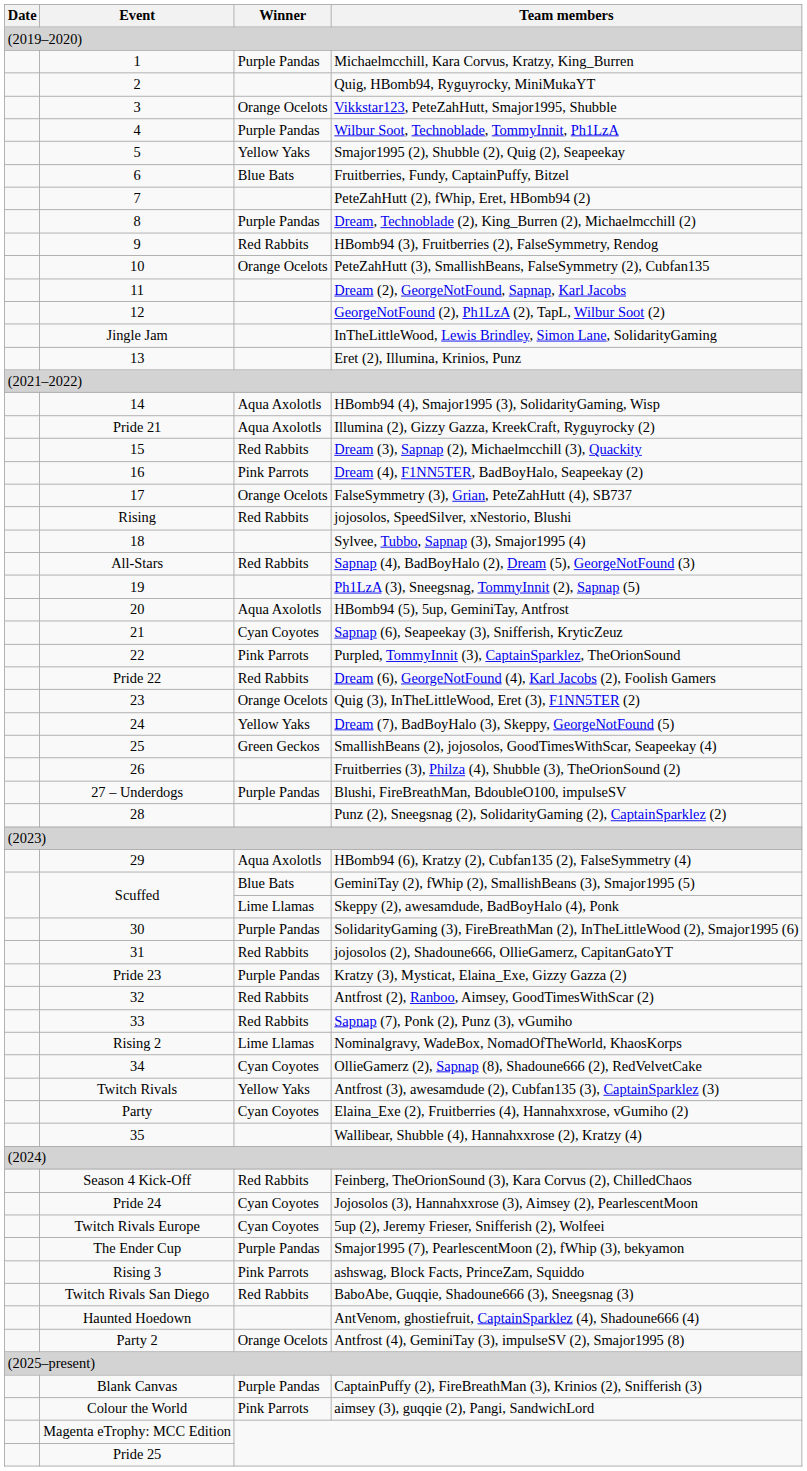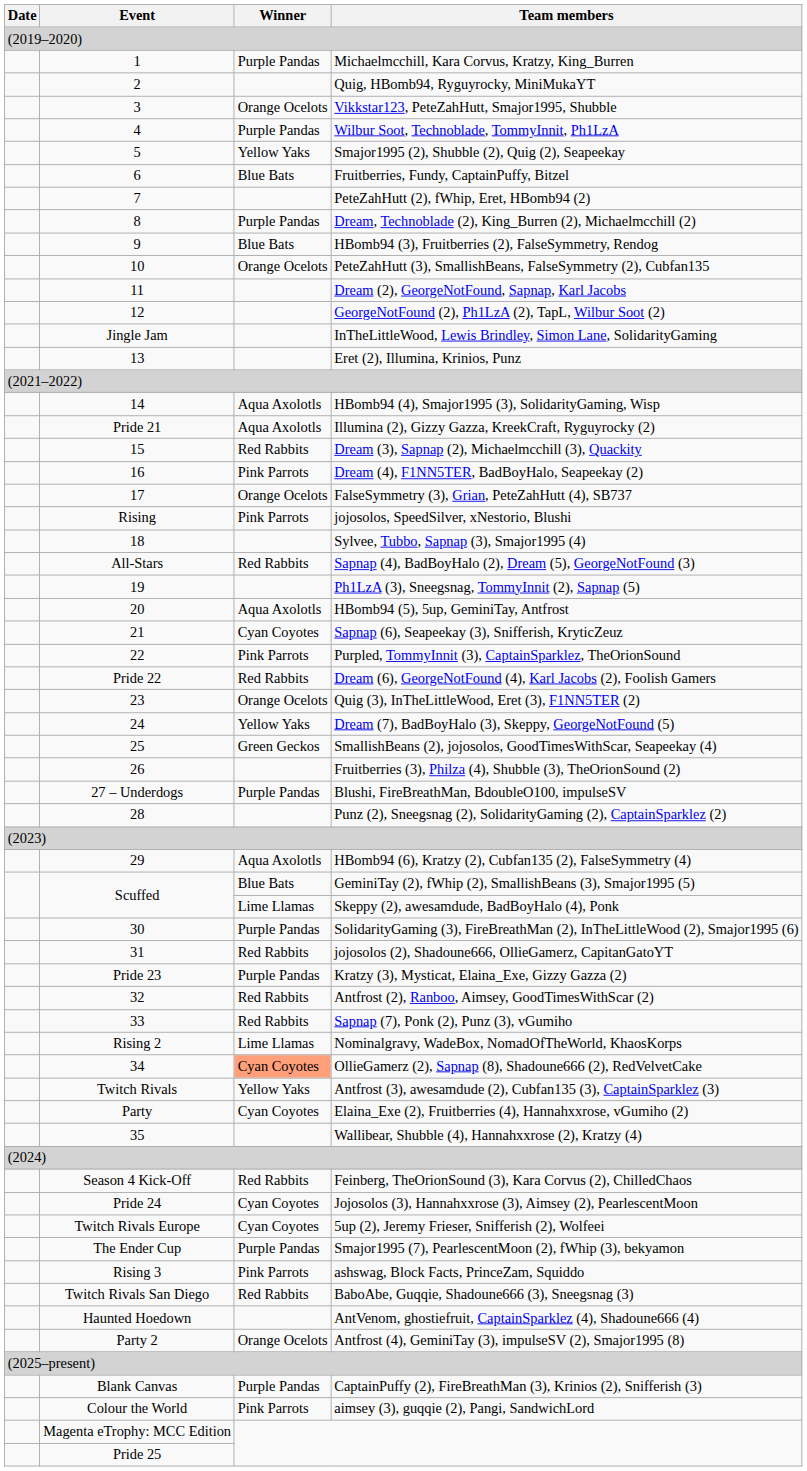 <table class="sortable wikitable">
 <tr>
 <th>Date</th>
 <th>Event</th>
 <th>Winner</th>
 <th class="unsortable">Team members</th>
 </tr>
 <tr>
 <td colspan=4 style="background:#d3d3d3;"> (2019–2020)</td>
 </tr>
 <tr>
 <td></td>
 <td style="text-align: center;">1</td>
 <td>Purple Pandas</td>
 <td>Michaelmcchill, Kara Corvus, Kratzy, King_Burren</td>
 </tr>
 <tr>
 <td></td>
 <td style="text-align: center;">2</td>
 <td></td>
 <td>Quig, HBomb94, Ryguyrocky, MiniMukaYT</td>
 </tr>
 <tr>
 <td></td>
 <td style="text-align: center;">3</td>
 <td>Orange Ocelots</td>
 <td><a href='#'>Vikkstar123</a>, PeteZahHutt, Smajor1995, Shubble</td>
 </tr>
 <tr>
 <td></td>
 <td style="text-align: center;">4</td>
 <td>Purple Pandas</td>
 <td><a href='#'>Wilbur Soot</a>, <a href='#'>Technoblade</a>, <a href='#'>TommyInnit</a>, <a href='#'>Ph1LzA</a></td>
 </tr>
 <tr>
 <td></td>
 <td style="text-align: center;">5</td>
 <td>Yellow Yaks</td>
 <td>Smajor1995 (2), Shubble (2), Quig (2), Seapeekay</td>
 </tr>
 <tr>
 <td></td>
 <td style="text-align: center;">6</td>
 <td>Blue Bats</td>
 <td>Fruitberries, Fundy, CaptainPuffy, Bitzel</td>
 </tr>
 <tr>
 <td></td>
 <td style="text-align: center;">7</td>
 <td></td>
 <td>PeteZahHutt (2), fWhip, Eret, HBomb94 (2)</td>
 </tr>
 <tr>
 <td></td>
 <td style="text-align: center;">8</td>
 <td>Purple Pandas</td>
 <td><a href='#'>Dream</a>, <a href='#'>Technoblade</a> (2), King_Burren (2), Michaelmcchill (2)</td>
 </tr>
 <tr>
 <td></td>
 <td style="text-align: center;">9</td>
-<td>Red Rabbits</td>
+<td>Blue Bats</td>
 <td>HBomb94 (3), Fruitberries (2), FalseSymmetry, Rendog</td>
 </tr>
 <tr>
 <td></td>
 <td style="text-align: center;">10</td>
 <td>Orange Ocelots</td>
 <td>PeteZahHutt (3), SmallishBeans, FalseSymmetry (2), Cubfan135</td>
 </tr>
 <tr>
 <td></td>
 <td style="text-align: center;">11</td>
 <td></td>
 <td><a href='#'>Dream</a> (2), <a href='#'>GeorgeNotFound</a>, <a href='#'>Sapnap</a>, <a href='#'>Karl Jacobs</a></td>
 </tr>
 <tr>
 <td></td>
 <td style="text-align: center;">12</td>
 <td></td>
 <td><a href='#'>GeorgeNotFound</a> (2), <a href='#'>Ph1LzA</a> (2), TapL, <a href='#'>Wilbur Soot</a> (2)</td>
 </tr>
 <tr>
 <td></td>
 <td style="text-align: center;">Jingle Jam</td>
 <td></td>
 <td>InTheLittleWood, <a href='#'>Lewis Brindley</a>, <a href='#'>Simon Lane</a>, SolidarityGaming</td>
 </tr>
 <tr>
 <td></td>
 <td style="text-align: center;">13</td>
 <td></td>
 <td>Eret (2), Illumina, Krinios, Punz</td>
 </tr>
 <tr>
 <td colspan=4 style="background:#d3d3d3;"> (2021–2022)</td>
 </tr>
 <tr>
 <td></td>
 <td style="text-align: center;">14</td>
 <td>Aqua Axolotls</td>
 <td>HBomb94 (4), Smajor1995 (3), SolidarityGaming, Wisp</td>
 </tr>
 <tr>
 <td></td>
 <td style="text-align: center;">Pride 21</td>
 <td>Aqua Axolotls</td>
 <td>Illumina (2), Gizzy Gazza, KreekCraft, Ryguyrocky (2)</td>
 </tr>
 <tr>
 <td></td>
 <td style="text-align: center;">15</td>
 <td>Red Rabbits</td>
 <td><a href='#'>Dream</a> (3), <a href='#'>Sapnap</a> (2), Michaelmcchill (3), <a href='#'>Quackity</a></td>
 </tr>
 <tr>
 <td></td>
 <td style="text-align: center;">16</td>
 <td>Pink Parrots</td>
 <td><a href='#'>Dream</a> (4), <a href='#'>F1NN5TER</a>, BadBoyHalo, Seapeekay (2)</td>
 </tr>
 <tr>
 <td></td>
 <td style="text-align: center;">17</td>
 <td>Orange Ocelots</td>
 <td>FalseSymmetry (3), <a href='#'>Grian</a>, PeteZahHutt (4), SB737</td>
 </tr>
 <tr>
 <td></td>
 <td style="text-align: center;">Rising</td>
-<td>Red Rabbits</td>
+<td>Pink Parrots</td>
 <td>jojosolos, SpeedSilver, xNestorio, Blushi</td>
 </tr>
 <tr>
 <td></td>
 <td style="text-align: center;">18</td>
 <td></td>
 <td>Sylvee, <a href='#'>Tubbo</a>, <a href='#'>Sapnap</a> (3), Smajor1995 (4)</td>
 </tr>
 <tr>
 <td></td>
 <td style="text-align: center;">All-Stars</td>
 <td>Red Rabbits</td>
 <td><a href='#'>Sapnap</a> (4), BadBoyHalo (2), <a href='#'>Dream</a> (5), <a href='#'>GeorgeNotFound</a> (3)</td>
 </tr>
 <tr>
 <td></td>
 <td style="text-align: center;">19</td>
 <td></td>
 <td><a href='#'>Ph1LzA</a> (3), Sneegsnag, <a href='#'>TommyInnit</a> (2), <a href='#'>Sapnap</a> (5)</td>
 </tr>
 <tr>
 <td></td>
 <td style="text-align: center;">20</td>
 <td>Aqua Axolotls</td>
 <td>HBomb94 (5), 5up, GeminiTay, Antfrost</td>
 </tr>
 <tr>
 <td></td>
 <td style="text-align: center;">21</td>
 <td>Cyan Coyotes</td>
 <td><a href='#'>Sapnap</a> (6), Seapeekay (3), Snifferish, KryticZeuz</td>
 </tr>
 <tr>
 <td></td>
 <td style="text-align: center;">22</td>
 <td>Pink Parrots</td>
 <td>Purpled, <a href='#'>TommyInnit</a> (3), <a href='#'>CaptainSparklez</a>, TheOrionSound</td>
 </tr>
 <tr>
 <td></td>
 <td style="text-align: center;">Pride 22</td>
 <td>Red Rabbits</td>
 <td><a href='#'>Dream</a> (6), <a href='#'>GeorgeNotFound</a> (4), <a href='#'>Karl Jacobs</a> (2), Foolish Gamers</td>
 </tr>
 <tr>
 <td></td>
 <td style="text-align: center;">23</td>
 <td>Orange Ocelots</td>
 <td>Quig (3), InTheLittleWood, Eret (3), <a href='#'>F1NN5TER</a> (2)</td>
 </tr>
 <tr>
 <td></td>
 <td style="text-align: center;">24</td>
 <td>Yellow Yaks</td>
 <td><a href='#'>Dream</a> (7), BadBoyHalo (3), Skeppy, <a href='#'>GeorgeNotFound</a> (5)</td>
 </tr>
 <tr>
 <td></td>
 <td style="text-align: center;">25</td>
 <td>Green Geckos</td>
 <td>SmallishBeans (2), jojosolos, GoodTimesWithScar, Seapeekay (4)</td>
 </tr>
 <tr>
 <td></td>
 <td style="text-align: center;">26</td>
 <td></td>
 <td>Fruitberries (3), <a href='#'>Philza</a> (4), Shubble (3), TheOrionSound (2)</td>
 </tr>
 <tr>
 <td></td>
 <td style="text-align: center;">27 – Underdogs</td>
 <td>Purple Pandas</td>
 <td>Blushi, FireBreathMan, BdoubleO100, impulseSV</td>
 </tr>
 <tr>
 <td></td>
 <td style="text-align: center;">28</td>
 <td></td>
 <td>Punz (2), Sneegsnag (2), SolidarityGaming (2), <a href='#'>CaptainSparklez</a> (2)</td>
 </tr>
 <tr>
 <td colspan=4 style="background:#d3d3d3;"> (2023)</td>
 </tr>
 <tr>
 <td></td>
 <td style="text-align: center;">29</td>
 <td>Aqua Axolotls</td>
 <td>HBomb94 (6), Kratzy (2), Cubfan135 (2), FalseSymmetry (4)</td>
 </tr>
 <tr>
 <td rowspan=2></td>
 <td style="text-align: center;" rowspan=2>Scuffed</td>
 <td>Blue Bats</td>
 <td>GeminiTay (2), fWhip (2), SmallishBeans (3), Smajor1995 (5)</td>
 </tr>
 <tr>
 <td>Lime Llamas</td>
 <td>Skeppy (2), awesamdude, BadBoyHalo (4), Ponk</td>
 </tr>
 <tr>
 <td></td>
 <td style="text-align: center;">30</td>
 <td>Purple Pandas</td>
 <td>SolidarityGaming (3), FireBreathMan (2), InTheLittleWood (2), Smajor1995 (6)</td>
 </tr>
 <tr>
 <td></td>
 <td style="text-align: center;">31</td>
 <td>Red Rabbits</td>
 <td>jojosolos (2), Shadoune666, OllieGamerz, CapitanGatoYT</td>
 </tr>
 <tr>
 <td></td>
 <td style="text-align: center;">Pride 23</td>
 <td>Purple Pandas</td>
 <td>Kratzy (3), Mysticat, Elaina_Exe, Gizzy Gazza (2)</td>
 </tr>
 <tr>
 <td></td>
 <td style="text-align: center;">32</td>
 <td>Red Rabbits</td>
 <td>Antfrost (2), <a href='#'>Ranboo</a>, Aimsey, GoodTimesWithScar (2)</td>
 </tr>
 <tr>
 <td></td>
 <td style="text-align: center;">33</td>
 <td>Red Rabbits</td>
 <td><a href='#'>Sapnap</a> (7), Ponk (2), Punz (3), vGumiho</td>
 </tr>
 <tr>
 <td></td>
 <td style="text-align: center;">Rising 2</td>
 <td>Lime Llamas</td>
 <td>Nominalgravy, WadeBox, NomadOfTheWorld, KhaosKorps</td>
 </tr>
 <tr>
 <td></td>
 <td style="text-align: center;">34</td>
-<td>Cyan Coyotes</td>
+<td style="background: lightsalmon;">Cyan Coyotes</td>
 <td>OllieGamerz (2), <a href='#'>Sapnap</a> (8), Shadoune666 (2), RedVelvetCake</td>
 </tr>
 <tr>
 <td></td>
 <td style="text-align: center;">Twitch Rivals</td>
 <td>Yellow Yaks</td>
 <td>Antfrost (3), awesamdude (2), Cubfan135 (3), <a href='#'>CaptainSparklez</a> (3)</td>
 </tr>
 <tr>
 <td></td>
 <td style="text-align: center;">Party</td>
 <td>Cyan Coyotes</td>
 <td>Elaina_Exe (2), Fruitberries (4), Hannahxxrose, vGumiho (2)</td>
 </tr>
 <tr>
 <td></td>
 <td style="text-align: center;">35</td>
 <td></td>
 <td>Wallibear, Shubble (4), Hannahxxrose (2), Kratzy (4)</td>
 </tr>
 <tr>
 <td colspan=4 style="background:#d3d3d3;"> (2024)</td>
 </tr>
 <tr>
 <td></td>
 <td style="text-align: center;">Season 4 Kick-Off</td>
 <td>Red Rabbits</td>
 <td>Feinberg, TheOrionSound (3), Kara Corvus (2), ChilledChaos</td>
 </tr>
 <tr>
 <td></td>
 <td style="text-align: center;">Pride 24</td>
 <td>Cyan Coyotes</td>
 <td>Jojosolos (3), Hannahxxrose (3), Aimsey (2), PearlescentMoon</td>
 </tr>
 <tr>
 <td></td>
 <td style="text-align: center;">Twitch Rivals Europe</td>
 <td>Cyan Coyotes</td>
 <td>5up (2), Jeremy Frieser, Snifferish (2), Wolfeei</td>
 </tr>
 <tr>
 <td></td>
 <td style="text-align: center;">The Ender Cup</td>
 <td>Purple Pandas</td>
 <td>Smajor1995 (7), PearlescentMoon (2), fWhip (3), bekyamon</td>
 </tr>
 <tr>
 <td></td>
 <td style="text-align: center;">Rising 3</td>
 <td>Pink Parrots</td>
 <td>ashswag, Block Facts, PrinceZam, Squiddo</td>
 </tr>
 <tr>
 <td></td>
 <td style="text-align: center;">Twitch Rivals San Diego</td>
 <td>Red Rabbits</td>
 <td>BaboAbe, Guqqie, Shadoune666 (3), Sneegsnag (3)</td>
 </tr>
 <tr>
 <td></td>
 <td style="text-align: center;">Haunted Hoedown</td>
 <td></td>
 <td>AntVenom, ghostiefruit, <a href='#'>CaptainSparklez</a> (4), Shadoune666 (4)</td>
 </tr>
 <tr>
 <td></td>
 <td style="text-align: center;">Party 2</td>
 <td>Orange Ocelots</td>
 <td>Antfrost (4), GeminiTay (3), impulseSV (2), Smajor1995 (8)</td>
 </tr>
 <tr>
 <td colspan=4 style="background:#d3d3d3;"> (2025–present)</td>
 </tr>
 <tr>
 <td></td>
 <td style="text-align: center;">Blank Canvas</td>
 <td>Purple Pandas</td>
 <td>CaptainPuffy (2), FireBreathMan (3), Krinios (2), Snifferish (3)</td>
 </tr>
 <tr>
 <td></td>
 <td style="text-align: center;">Colour the World</td>
 <td>Pink Parrots</td>
 <td>aimsey (3), guqqie (2), Pangi, SandwichLord</td>
 </tr>
 <tr>
 <td></td>
 <td style="text-align: center;">Magenta eTrophy: MCC Edition</td>
 </tr>
 <tr>
 <td></td>
 <td style="text-align: center;">Pride 25</td>
 </tr>
 </table>
